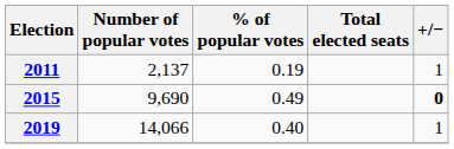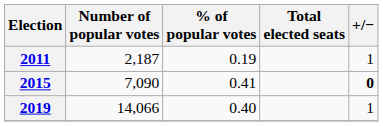 <table class="wikitable" style="text-align: right;">
 <tr align=center>
 <th>Election</th>
 <th>Number of<br>popular votes</th>
 <th>% of<br>popular votes</th>
 <th>Total<br>elected seats</th>
 <th>+/−</th>
 </tr>
 <tr>
 <th><a href='#'>2011</a></th>
-<td>2,137</td>
+<td>2,187</td>
 <td>0.19</td>
 <td></td>
 <td>1</td>
 </tr>
 <tr>
 <th><a href='#'>2015</a></th>
-<td>9,690</td>
-<td>0.49</td>
+<td>7,090</td>
+<td>0.41</td>
 <td></td>
 <td><strong>0</strong></td>
 </tr>
 <tr>
 <th><a href='#'>2019</a></th>
 <td>14,066</td>
 <td>0.40</td>
 <td></td>
 <td>1</td>
 </tr>
 <tr>
 </tr>
 </table>
